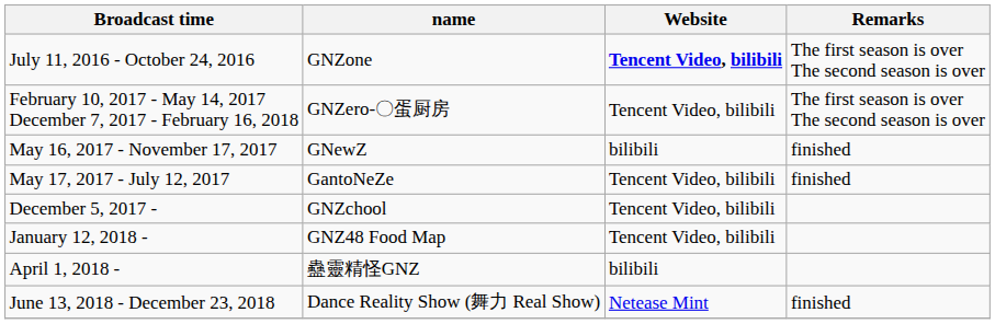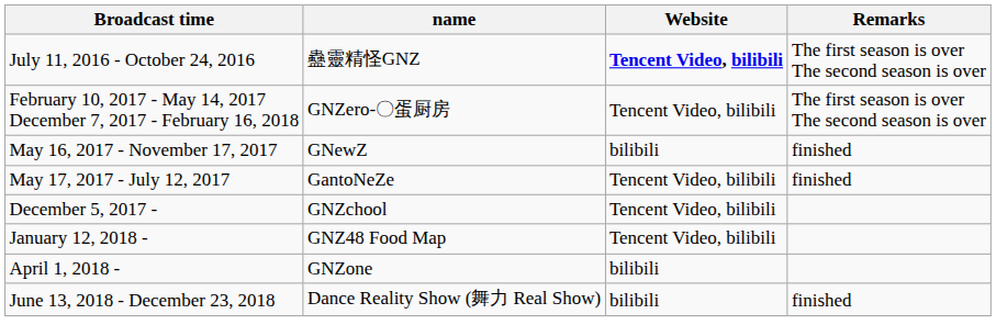 <table class="wikitable sortable">
 <tr>
 <th>Broadcast time</th>
 <th>name</th>
 <th>Website</th>
 <th>Remarks</th>
 </tr>
 <tr>
 <td>July 11, 2016 - October 24, 2016</td>
-<td>GNZone</td>
+<td>蠱靈精怪GNZ</td>
 <td><strong><a href='#'>Tencent Video</a>, <a href='#'>bilibili</a></strong></td>
 <td>The first season is over<br>The second season is over</td>
 </tr>
 <tr>
 <td>February 10, 2017 - May 14, 2017<br> December 7, 2017 - February 16, 2018</td>
 <td>GNZero-〇蛋厨房</td>
 <td>Tencent Video, bilibili</td>
 <td>The first season is over<br>The second season is over</td>
 </tr>
 <tr>
 <td>May 16, 2017 - November 17, 2017</td>
 <td>GNewZ</td>
 <td>bilibili</td>
 <td>finished</td>
 </tr>
 <tr>
 <td>May 17, 2017 - July 12, 2017</td>
 <td>GantoNeZe</td>
 <td>Tencent Video, bilibili</td>
 <td>finished</td>
 </tr>
 <tr>
 <td>December 5, 2017 -</td>
 <td>GNZchool</td>
 <td>Tencent Video, bilibili</td>
 <td></td>
 </tr>
 <tr>
 <td>January 12, 2018 -</td>
 <td>GNZ48 Food Map</td>
 <td>Tencent Video, bilibili</td>
 <td></td>
 </tr>
 <tr>
 <td>April 1, 2018 -</td>
-<td>蠱靈精怪GNZ</td>
+<td>GNZone</td>
 <td>bilibili</td>
 <td></td>
 </tr>
 <tr>
 <td>June 13, 2018 - December 23, 2018</td>
 <td>Dance Reality Show (舞力 Real Show)</td>
-<td><a href='#'>Netease Mint</a></td>
+<td>bilibili</td>
 <td>finished</td>
 </tr>
 <tr>
 </tr>
 </table>
